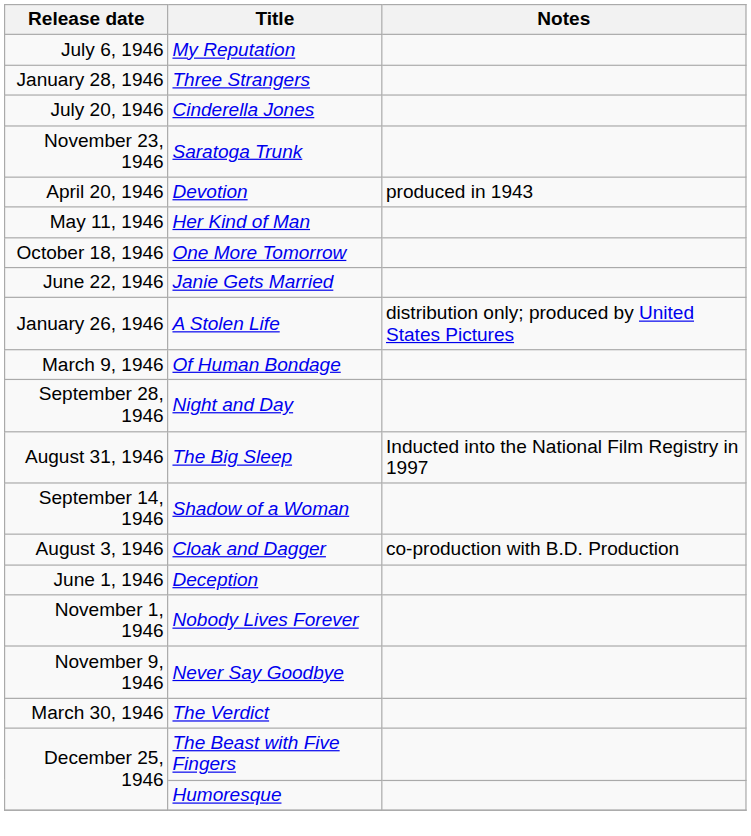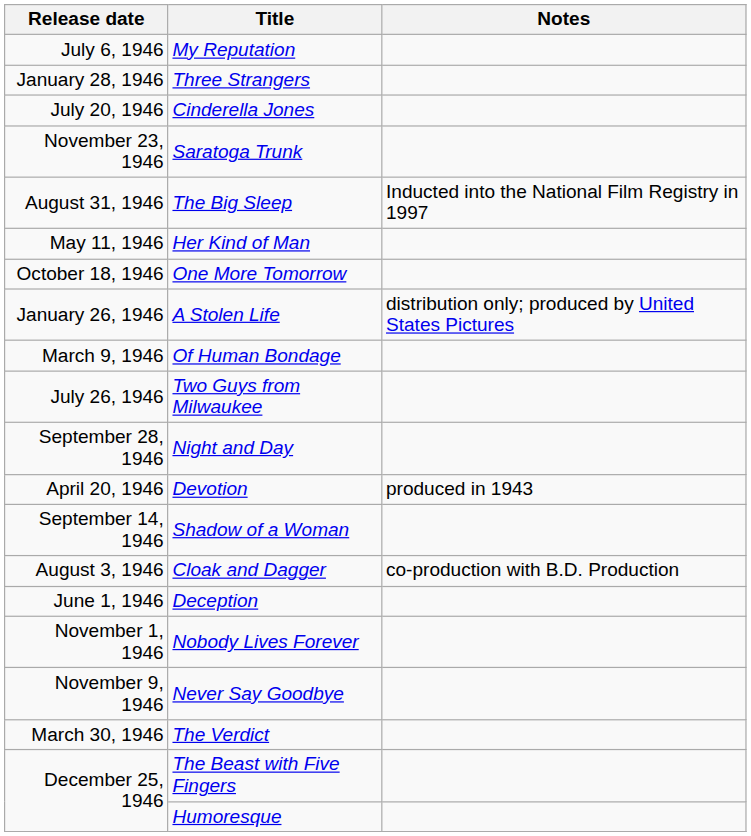 <table class="wikitable sortable" style="width:100%;">
 <tr>
 <th scope="col" style="width:130px;">Release date</th>
 <th>Title</th>
 <th>Notes</th>
 </tr>
 <tr>
 <td style="text-align:right;">July 6, 1946</td>
 <td><em><a href='#'>My Reputation</a></em></td>
 <td></td>
 </tr>
 <tr>
 <td style="text-align:right;">January 28, 1946</td>
 <td><em><a href='#'>Three Strangers</a></em></td>
 <td></td>
 </tr>
 <tr>
 <td style="text-align:right;">July 20, 1946</td>
 <td><em><a href='#'>Cinderella Jones</a></em></td>
 <td></td>
 </tr>
 <tr>
 <td style="text-align:right;">November 23, 1946</td>
 <td><em><a href='#'>Saratoga Trunk</a></em></td>
 <td></td>
 </tr>
 <tr>
-<td style="text-align:right;">April 20, 1946</td>
-<td><em><a href='#'>Devotion</a></em></td>
-<td>produced in 1943</td>
+<td style="text-align:right;">August 31, 1946</td>
+<td><em><a href='#'>The Big Sleep</a></em></td>
+<td>Inducted into the National Film Registry in 1997</td>
 </tr>
 <tr>
 <td style="text-align:right;">May 11, 1946</td>
 <td><em><a href='#'>Her Kind of Man</a></em></td>
 <td></td>
 </tr>
 <tr>
 <td style="text-align:right;">October 18, 1946</td>
 <td><em><a href='#'>One More Tomorrow</a></em></td>
-<td></td>
-</tr>
-<tr>
-<td style="text-align:right;">June 22, 1946</td>
-<td><em><a href='#'>Janie Gets Married</a></em></td>
 <td></td>
 </tr>
 <tr>
 <td style="text-align:right;">January 26, 1946</td>
 <td><em><a href='#'>A Stolen Life</a></em></td>
 <td>distribution only; produced by <a href='#'>United States Pictures</a></td>
 </tr>
 <tr>
 <td style="text-align:right;">March 9, 1946</td>
 <td><em><a href='#'>Of Human Bondage</a></em></td>
 <td></td>
 </tr>
 <tr>
+<td style="text-align:right;">July 26, 1946</td>
+<td><em><a href='#'>Two Guys from Milwaukee</a></em></td>
+<td></td>
+</tr>
+<tr>
 <td style="text-align:right;">September 28, 1946</td>
 <td><em><a href='#'>Night and Day</a></em></td>
 <td></td>
 </tr>
 <tr>
-<td style="text-align:right;">August 31, 1946</td>
-<td><em><a href='#'>The Big Sleep</a></em></td>
-<td>Inducted into the National Film Registry in 1997</td>
+<td style="text-align:right;">April 20, 1946</td>
+<td><em><a href='#'>Devotion</a></em></td>
+<td>produced in 1943</td>
 </tr>
 <tr>
 <td style="text-align:right;">September 14, 1946</td>
 <td><em><a href='#'>Shadow of a Woman</a></em></td>
 <td></td>
 </tr>
 <tr>
 <td style="text-align:right;">August 3, 1946</td>
 <td><em><a href='#'>Cloak and Dagger</a></em></td>
 <td>co-production with B.D. Production</td>
 </tr>
 <tr>
 <td style="text-align:right;">June 1, 1946</td>
 <td><em><a href='#'>Deception</a></em></td>
 <td></td>
 </tr>
 <tr>
 <td style="text-align:right;">November 1, 1946</td>
 <td><em><a href='#'>Nobody Lives Forever</a></em></td>
 <td></td>
 </tr>
 <tr>
 <td style="text-align:right;">November 9, 1946</td>
 <td><em><a href='#'>Never Say Goodbye</a></em></td>
 <td></td>
 </tr>
 <tr>
 <td style="text-align:right;">March 30, 1946</td>
 <td><em><a href='#'>The Verdict</a></em></td>
 <td></td>
 </tr>
 <tr>
 <td style="text-align:right;" rowspan="2">December 25, 1946</td>
 <td><em><a href='#'>The Beast with Five Fingers</a></em></td>
 <td></td>
 </tr>
 <tr>
 <td><em><a href='#'>Humoresque</a></em></td>
 <td></td>
 </tr>
 <tr>
 </tr>
 </table>
